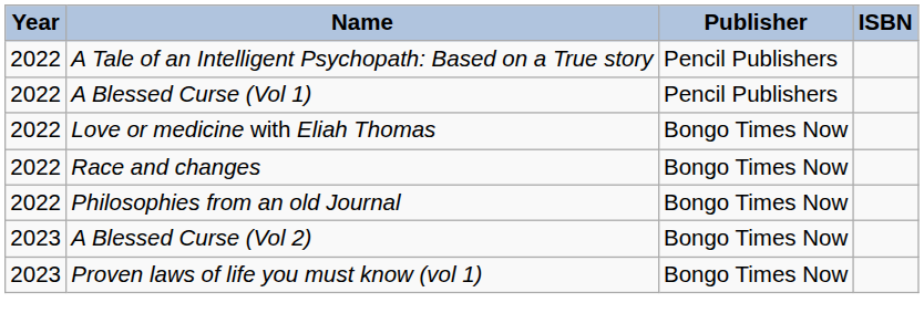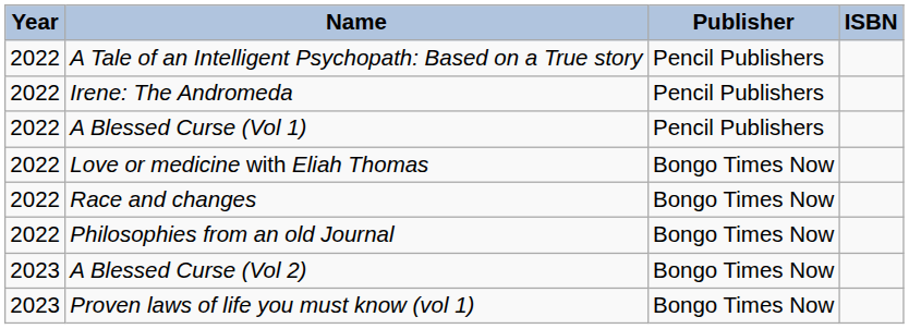 <table class="wikitable">
 <tr>
 <th style="background:#B0C4DE;">Year</th>
 <th style="background:#B0C4DE;">Name</th>
 <th style="background:#B0C4DE;">Publisher</th>
 <th style="background:#B0C4DE;">ISBN</th>
 </tr>
 <tr>
 <td>2022</td>
 <td><em>A Tale of an Intelligent Psychopath: Based on a True story</em></td>
+<td>Pencil Publishers</td>
+<td></td>
+</tr>
+<tr>
+<td>2022</td>
+<td><em>Irene: The Andromeda</em></td>
 <td>Pencil Publishers</td>
 <td></td>
 </tr>
 <tr>
 <td>2022</td>
 <td><em>A Blessed Curse (Vol 1)</em></td>
 <td>Pencil Publishers</td>
 <td></td>
 </tr>
 <tr>
 <td>2022</td>
 <td><em>Love or medicine</em> with <em>Eliah Thomas</em></td>
 <td>Bongo Times Now</td>
 <td></td>
 </tr>
 <tr>
 <td>2022</td>
 <td><em>Race and changes</em></td>
 <td>Bongo Times Now</td>
 <td></td>
 </tr>
 <tr>
 <td>2022</td>
 <td><em>Philosophies from an old Journal</em></td>
 <td>Bongo Times Now</td>
 <td></td>
 </tr>
 <tr>
 <td>2023</td>
 <td><em>A Blessed Curse (Vol 2)</em></td>
 <td>Bongo Times Now</td>
 <td></td>
 </tr>
 <tr>
 <td>2023</td>
 <td><em>Proven laws of life you must know (vol 1)</em></td>
 <td>Bongo Times Now</td>
 <td></td>
 </tr>
 </table>
